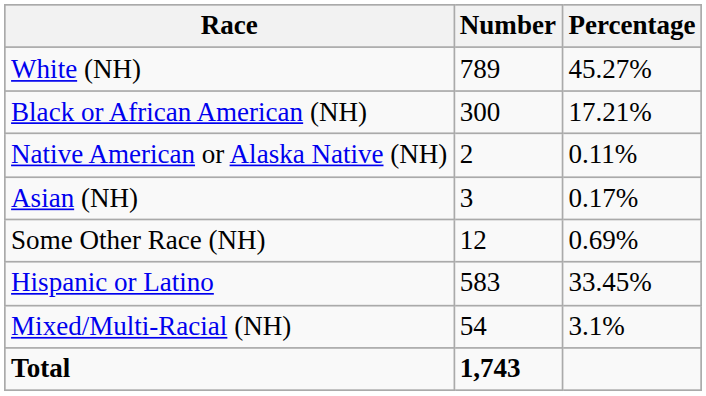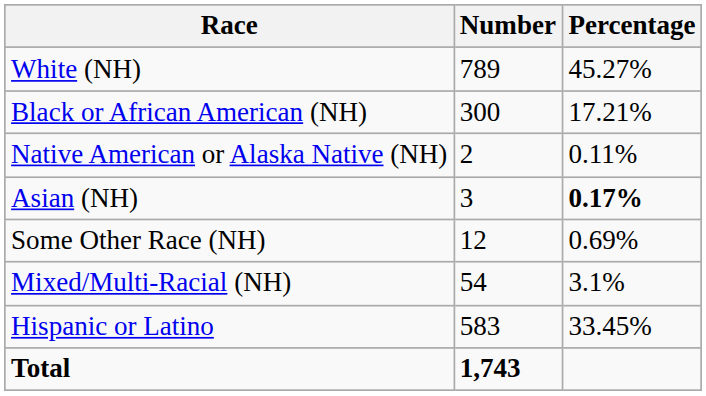 <table class="wikitable">
 <tr>
 <th>Race</th>
 <th>Number</th>
 <th>Percentage</th>
 </tr>
 <tr>
 <td><a href='#'>White</a> (NH)</td>
 <td>789</td>
 <td>45.27%</td>
 </tr>
 <tr>
 <td><a href='#'>Black or African American</a> (NH)</td>
 <td>300</td>
 <td>17.21%</td>
 </tr>
 <tr>
 <td><a href='#'>Native American</a> or <a href='#'>Alaska Native</a> (NH)</td>
 <td>2</td>
 <td>0.11%</td>
 </tr>
 <tr>
 <td><a href='#'>Asian</a> (NH)</td>
 <td>3</td>
-<td>0.17%</td>
+<td><strong>0.17%</strong></td>
 </tr>
 <tr>
 <td>Some Other Race (NH)</td>
 <td>12</td>
 <td>0.69%</td>
 </tr>
 <tr>
+<td><a href='#'>Mixed/Multi-Racial</a> (NH)</td>
+<td>54</td>
+<td>3.1%</td>
+</tr>
+<tr>
 <td><a href='#'>Hispanic or Latino</a></td>
 <td>583</td>
 <td>33.45%</td>
-</tr>
-<tr>
-<td><a href='#'>Mixed/Multi-Racial</a> (NH)</td>
-<td>54</td>
-<td>3.1%</td>
 </tr>
 <tr>
 <td><strong>Total</strong></td>
 <td><strong>1,743</strong></td>
 <td></td>
 </tr>
 </table>
